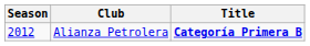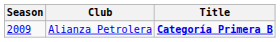 <table class="wikitable">
 <tr>
 <th>Season</th>
 <th>Club</th>
 <th>Title</th>
 </tr>
 <tr>
-<td><a href='#'>2012</a></td>
+<td><a href='#'>2009</a></td>
 <td><a href='#'>Alianza Petrolera</a></td>
 <td><strong><a href='#'>Categoría Primera B</a></strong></td>
 </tr>
 </table>
